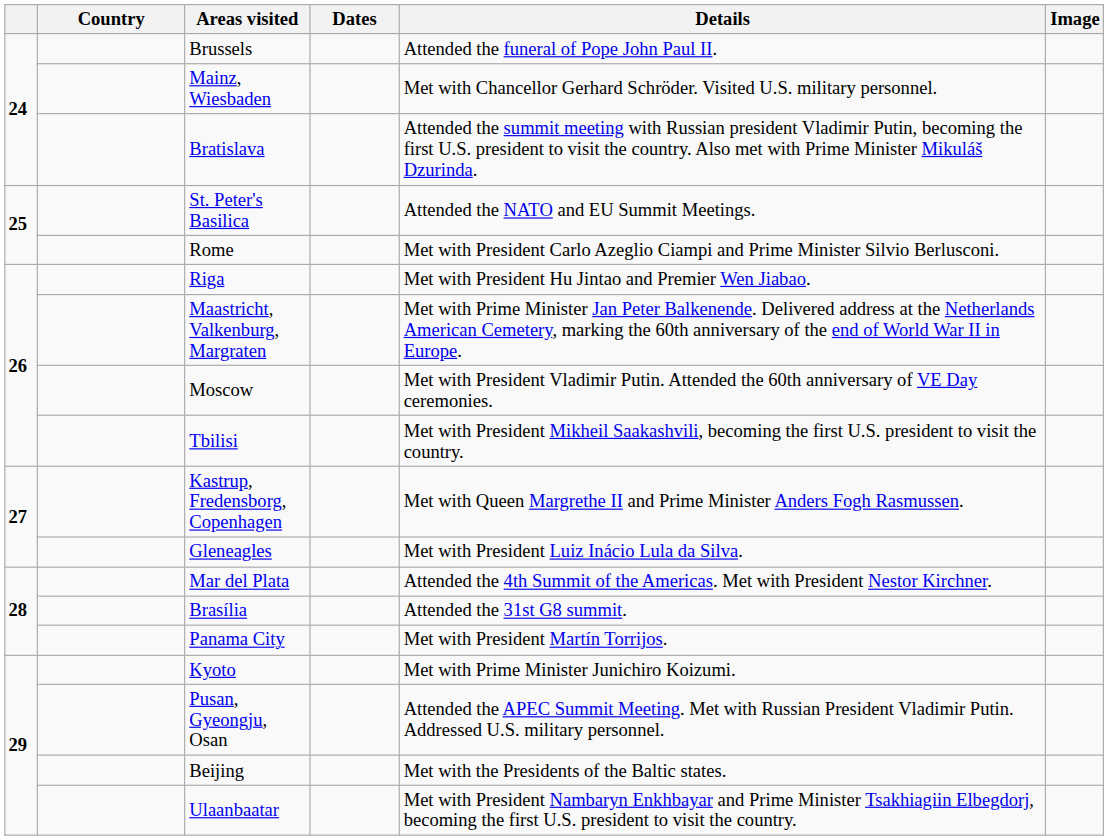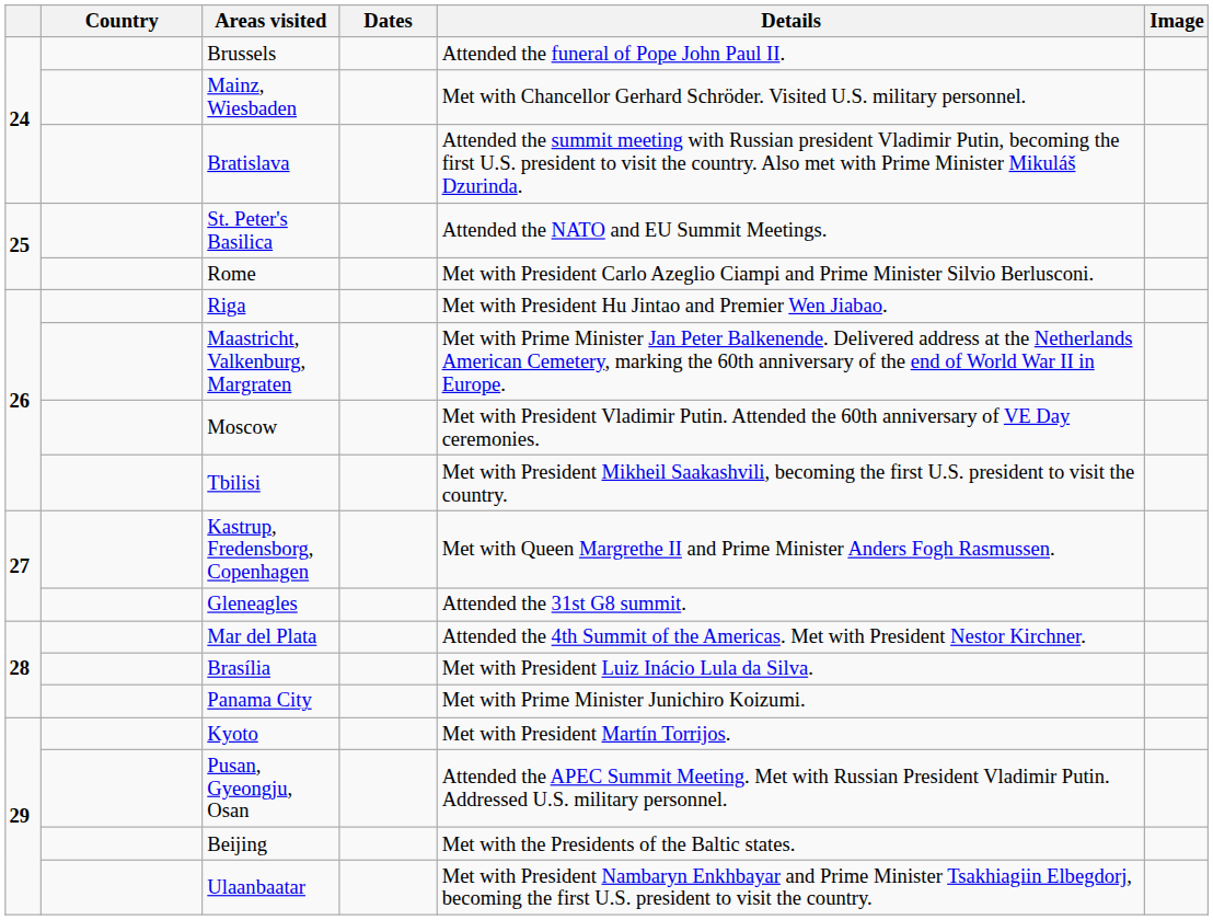 <table class="wikitable sortable" border="1" style="margin: 1em auto 1em auto">
 <tr>
 <th style="width: 3%;"></th>
 <th width=120>Country</th>
 <th width=100>Areas visited</th>
 <th width=70>Dates</th>
 <th width=550>Details</th>
 <th>Image</th>
 </tr>
 <tr>
 <td rowspan=3><strong>24</strong></td>
 <td></td>
 <td>Brussels</td>
 <td></td>
 <td>Attended the <a href='#'>funeral of Pope John Paul II</a>.</td>
 <td></td>
 </tr>
 <tr>
 <td></td>
 <td><a href='#'>Mainz</a>,<br><a href='#'>Wiesbaden</a></td>
 <td></td>
 <td>Met with Chancellor Gerhard Schröder. Visited U.S. military personnel.</td>
 <td></td>
 </tr>
 <tr>
 <td></td>
 <td><a href='#'>Bratislava</a></td>
 <td></td>
 <td>Attended the <a href='#'>summit meeting</a> with Russian president Vladimir Putin, becoming the first U.S. president to visit the country. Also met with Prime Minister <a href='#'>Mikuláš Dzurinda</a>.</td>
 <td></td>
 </tr>
 <tr>
 <td rowspan=2><strong>25</strong></td>
 <td></td>
 <td><a href='#'>St. Peter's Basilica</a></td>
 <td></td>
 <td>Attended the <a href='#'>NATO</a> and EU Summit Meetings.</td>
 <td></td>
 </tr>
 <tr>
 <td></td>
 <td>Rome</td>
 <td></td>
 <td>Met with President Carlo Azeglio Ciampi and Prime Minister Silvio Berlusconi.</td>
 <td></td>
 </tr>
 <tr>
 <td rowspan=4><strong>26</strong></td>
 <td></td>
 <td><a href='#'>Riga</a></td>
 <td></td>
 <td>Met with President Hu Jintao and Premier <a href='#'>Wen Jiabao</a>.</td>
 <td></td>
 </tr>
 <tr>
 <td></td>
 <td><a href='#'>Maastricht</a>,<br><a href='#'>Valkenburg</a>,<br><a href='#'>Margraten</a></td>
 <td></td>
 <td>Met with Prime Minister <a href='#'>Jan Peter Balkenende</a>. Delivered address at the <a href='#'>Netherlands American Cemetery</a>, marking the 60th anniversary of the <a href='#'>end of World War II in Europe</a>.</td>
 <td></td>
 </tr>
 <tr>
 <td></td>
 <td>Moscow</td>
 <td></td>
 <td>Met with President Vladimir Putin. Attended the 60th anniversary of <a href='#'>VE Day</a> ceremonies.</td>
 <td></td>
 </tr>
 <tr>
 <td></td>
 <td><a href='#'>Tbilisi</a></td>
 <td></td>
 <td>Met with President <a href='#'>Mikheil Saakashvili</a>, becoming the first U.S. president to visit the country.</td>
 <td></td>
 </tr>
 <tr>
 <td rowspan=2><strong>27</strong></td>
 <td></td>
 <td><a href='#'>Kastrup</a>,<br><a href='#'>Fredensborg</a>,<br><a href='#'>Copenhagen</a></td>
 <td></td>
 <td>Met with Queen <a href='#'>Margrethe II</a> and Prime Minister <a href='#'>Anders Fogh Rasmussen</a>.</td>
 <td></td>
 </tr>
 <tr>
 <td></td>
 <td><a href='#'>Gleneagles</a></td>
 <td></td>
-<td>Met with President <a href='#'>Luiz Inácio Lula da Silva</a>.</td>
+<td>Attended the <a href='#'>31st G8 summit</a>.</td>
 <td></td>
 </tr>
 <tr>
 <td rowspan=3><strong>28</strong></td>
 <td></td>
 <td><a href='#'>Mar del Plata</a></td>
 <td></td>
 <td>Attended the <a href='#'>4th Summit of the Americas</a>. Met with President <a href='#'>Nestor Kirchner</a>.</td>
 <td></td>
 </tr>
 <tr>
 <td></td>
 <td><a href='#'>Brasília</a></td>
 <td></td>
-<td>Attended the <a href='#'>31st G8 summit</a>.</td>
+<td>Met with President <a href='#'>Luiz Inácio Lula da Silva</a>.</td>
 <td></td>
 </tr>
 <tr>
 <td></td>
 <td><a href='#'>Panama City</a></td>
 <td></td>
-<td>Met with President <a href='#'>Martín Torrijos</a>.</td>
+<td>Met with Prime Minister Junichiro Koizumi.</td>
 <td></td>
 </tr>
 <tr>
 <td rowspan=4><strong>29</strong></td>
 <td></td>
 <td><a href='#'>Kyoto</a></td>
 <td></td>
-<td>Met with Prime Minister Junichiro Koizumi.</td>
+<td>Met with President <a href='#'>Martín Torrijos</a>.</td>
 <td></td>
 </tr>
 <tr>
 <td></td>
 <td><a href='#'>Pusan</a>,<br><a href='#'>Gyeongju</a>,<br>Osan</td>
 <td></td>
 <td>Attended the <a href='#'>APEC Summit Meeting</a>. Met with Russian President Vladimir Putin. Addressed U.S. military personnel.</td>
 <td></td>
 </tr>
 <tr>
 <td></td>
 <td>Beijing</td>
 <td></td>
 <td>Met with the Presidents of the Baltic states.</td>
 <td></td>
 </tr>
 <tr>
 <td></td>
 <td><a href='#'>Ulaanbaatar</a></td>
 <td></td>
 <td>Met with President <a href='#'>Nambaryn Enkhbayar</a> and Prime Minister <a href='#'>Tsakhiagiin Elbegdorj</a>, becoming the first U.S. president to visit the country.</td>
 <td></td>
 </tr>
 </table>
